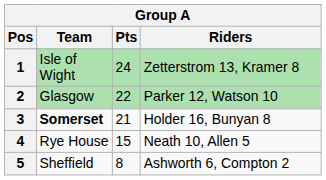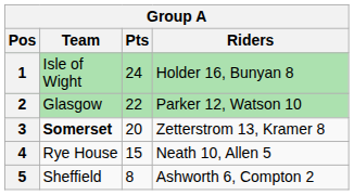 <table class="wikitable">
 <tr>
 <th colspan="4">Group A</th>
 </tr>
 <tr>
 <th width=20>Pos</th>
 <th width=80>Team</th>
 <th width=20>Pts</th>
 <th width=200>Riders</th>
 </tr>
 <tr style="background:#ACE1AF;">
 <th>1</th>
 <td>Isle of Wight</td>
 <td>24</td>
-<td>Zetterstrom 13, Kramer 8</td>
+<td>Holder 16, Bunyan 8</td>
 </tr>
 <tr style="background:#ACE1AF;">
 <th>2</th>
 <td>Glasgow</td>
 <td>22</td>
 <td>Parker 12, Watson 10</td>
 </tr>
 <tr>
 <th>3</th>
 <td><strong>Somerset</strong></td>
-<td>21</td>
-<td>Holder 16, Bunyan 8</td>
+<td>20</td>
+<td>Zetterstrom 13, Kramer 8</td>
 </tr>
 <tr>
 <th>4</th>
 <td>Rye House</td>
 <td>15</td>
 <td>Neath 10, Allen 5</td>
 </tr>
 <tr>
 <th>5</th>
 <td>Sheffield</td>
 <td>8</td>
 <td>Ashworth 6, Compton 2</td>
 </tr>
 </table>
